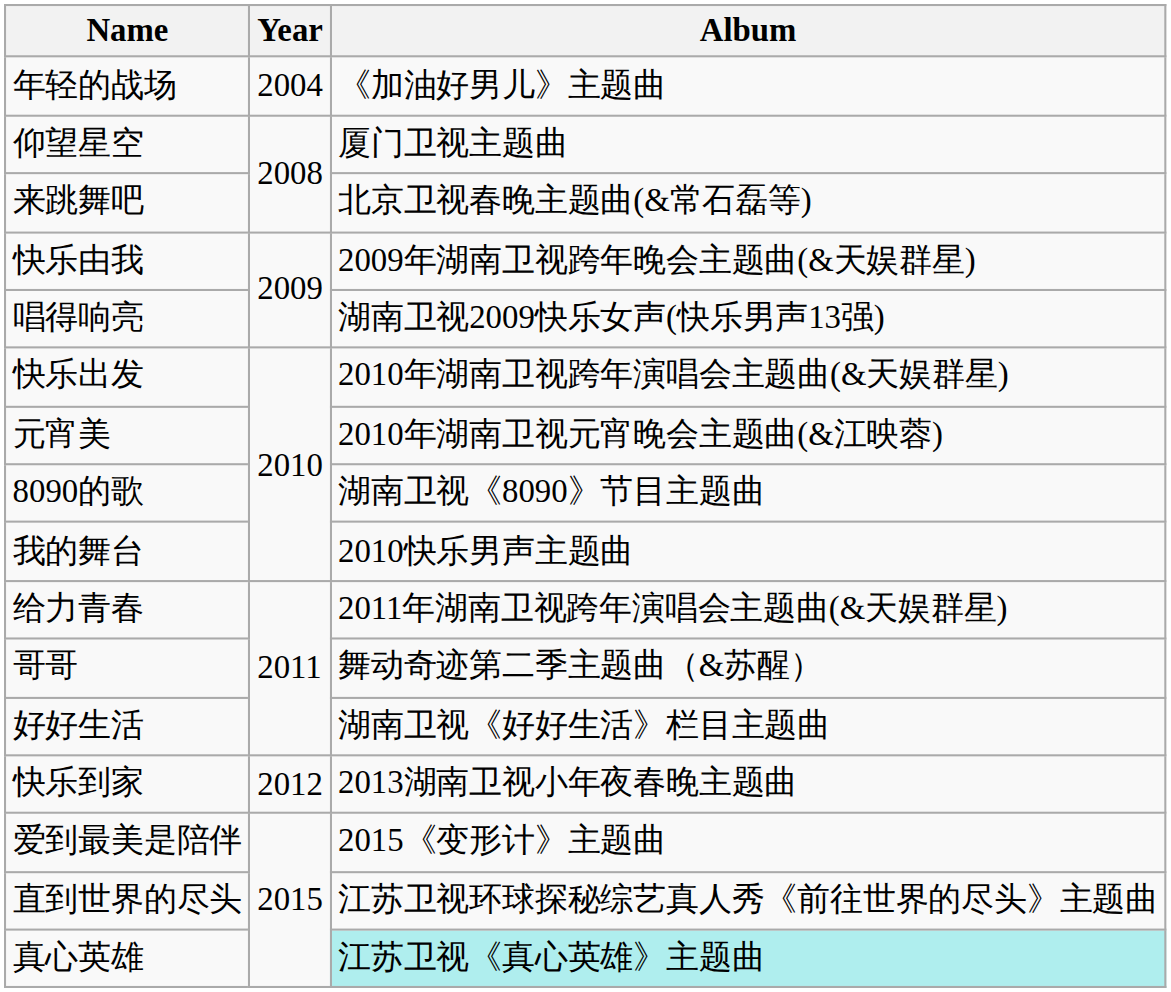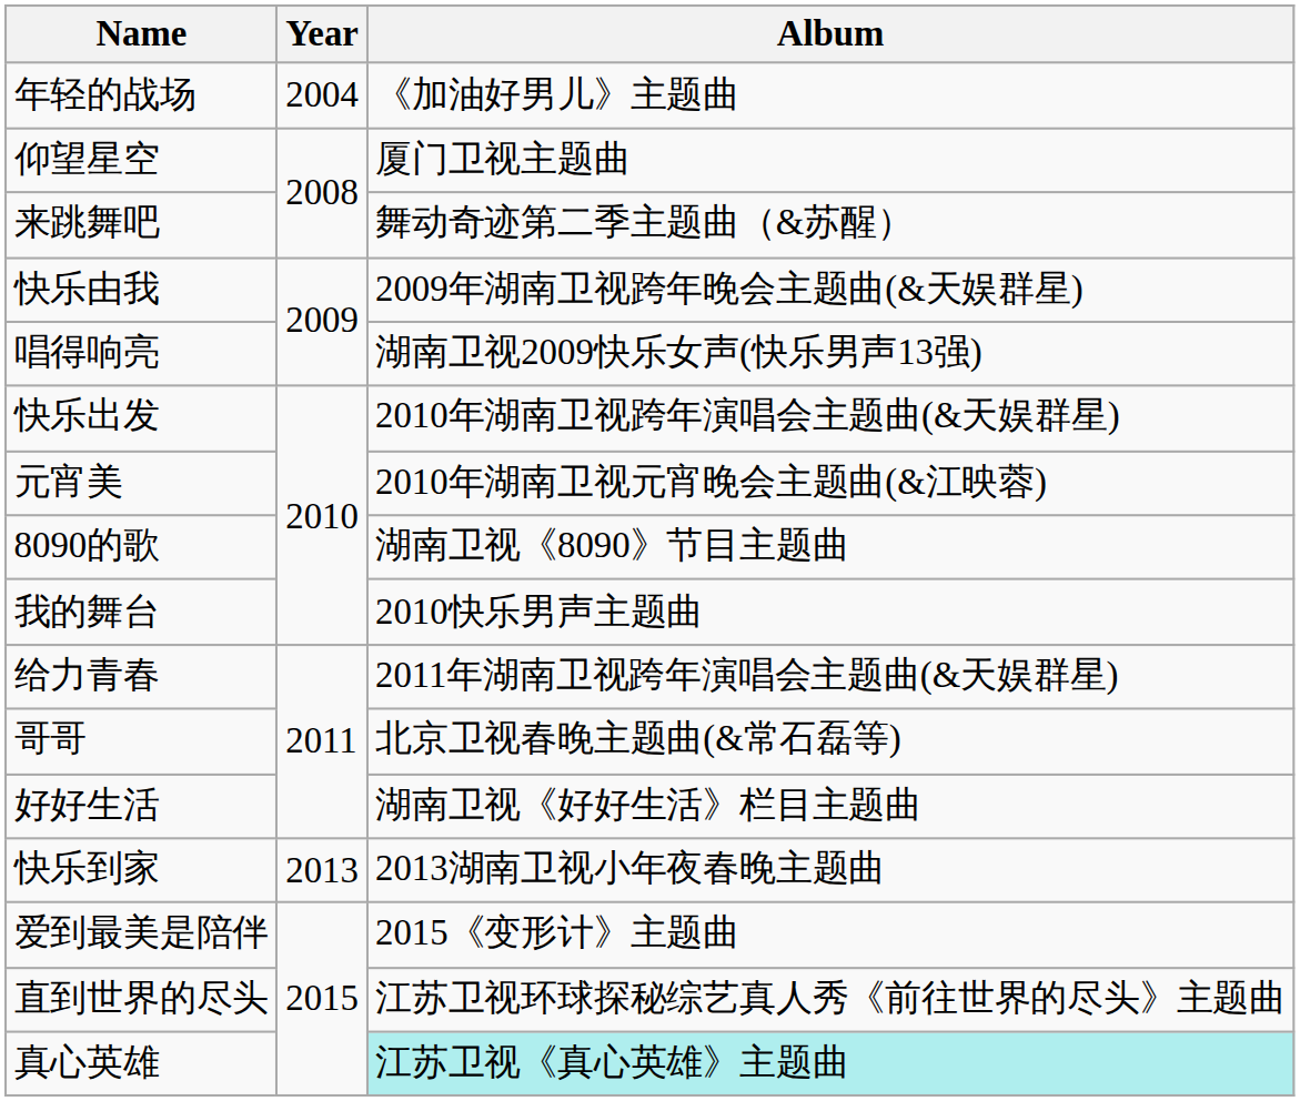 <table class="wikitable">
 <tr>
 <th>Name</th>
 <th>Year</th>
 <th>Album</th>
 </tr>
 <tr>
 <td>年轻的战场</td>
 <td>2004</td>
 <td>《加油好男儿》主题曲</td>
 </tr>
 <tr>
 <td>仰望星空</td>
 <td rowspan="2">2008</td>
 <td>厦门卫视主题曲</td>
 </tr>
 <tr>
 <td>来跳舞吧</td>
-<td>北京卫视春晚主题曲(&常石磊等)</td>
+<td>舞动奇迹第二季主题曲（&苏醒）</td>
 </tr>
 <tr>
 <td>快乐由我</td>
 <td rowspan="2">2009</td>
 <td>2009年湖南卫视跨年晚会主题曲(&天娱群星)</td>
 </tr>
 <tr>
 <td>唱得响亮</td>
 <td>湖南卫视2009快乐女声(快乐男声13强)</td>
 </tr>
 <tr>
 <td>快乐出发</td>
 <td rowspan="4">2010</td>
 <td>2010年湖南卫视跨年演唱会主题曲(&天娱群星)</td>
 </tr>
 <tr>
 <td>元宵美</td>
 <td>2010年湖南卫视元宵晚会主题曲(&江映蓉)</td>
 </tr>
 <tr>
 <td>8090的歌</td>
 <td>湖南卫视《8090》节目主题曲</td>
 </tr>
 <tr>
 <td>我的舞台</td>
 <td>2010快乐男声主题曲</td>
 </tr>
 <tr>
 <td>给力青春</td>
 <td rowspan="3">2011</td>
 <td>2011年湖南卫视跨年演唱会主题曲(&天娱群星)</td>
 </tr>
 <tr>
 <td>哥哥</td>
-<td>舞动奇迹第二季主题曲（&苏醒）</td>
+<td>北京卫视春晚主题曲(&常石磊等)</td>
 </tr>
 <tr>
 <td>好好生活</td>
 <td>湖南卫视《好好生活》栏目主题曲</td>
 </tr>
 <tr>
 <td>快乐到家</td>
-<td>2012</td>
+<td>2013</td>
 <td>2013湖南卫视小年夜春晚主题曲</td>
 </tr>
 <tr>
 <td>爱到最美是陪伴</td>
 <td rowspan="3">2015</td>
 <td>2015《变形计》主题曲</td>
 </tr>
 <tr>
 <td>直到世界的尽头</td>
 <td>江苏卫视环球探秘综艺真人秀《前往世界的尽头》主题曲</td>
 </tr>
 <tr>
 <td>真心英雄</td>
 <td style="background: paleturquoise;">江苏卫视《真心英雄》主题曲</td>
 </tr>
 </table>
